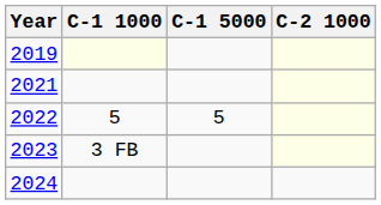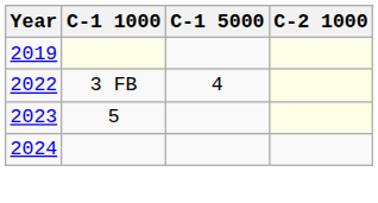 <table class="wikitable" style="text-align:center;">
 <tr>
 <th>Year</th>
 <th>C-1 1000</th>
 <th>C-1 5000</th>
 <th>C-2 1000</th>
 </tr>
 <tr>
 <td><a href='#'>2019</a></td>
 <td style="background:#fdffe7"></td>
 <td></td>
 <td style="background:#fdffe7"></td>
 </tr>
 <tr>
-<td><a href='#'>2021</a></td>
-<td></td>
-<td></td>
-<td style="background:#fdffe7"></td>
-</tr>
-<tr>
 <td><a href='#'>2022</a></td>
-<td>5</td>
-<td>5</td>
+<td>3 FB</td>
+<td>4</td>
 <td style="background:#fdffe7"></td>
 </tr>
 <tr>
 <td><a href='#'>2023</a></td>
-<td>3 FB</td>
+<td>5</td>
 <td></td>
 <td style="background:#fdffe7"></td>
 </tr>
 <tr>
 <td><a href='#'>2024</a></td>
 <td></td>
 <td></td>
 <td></td>
 </tr>
 </table>
